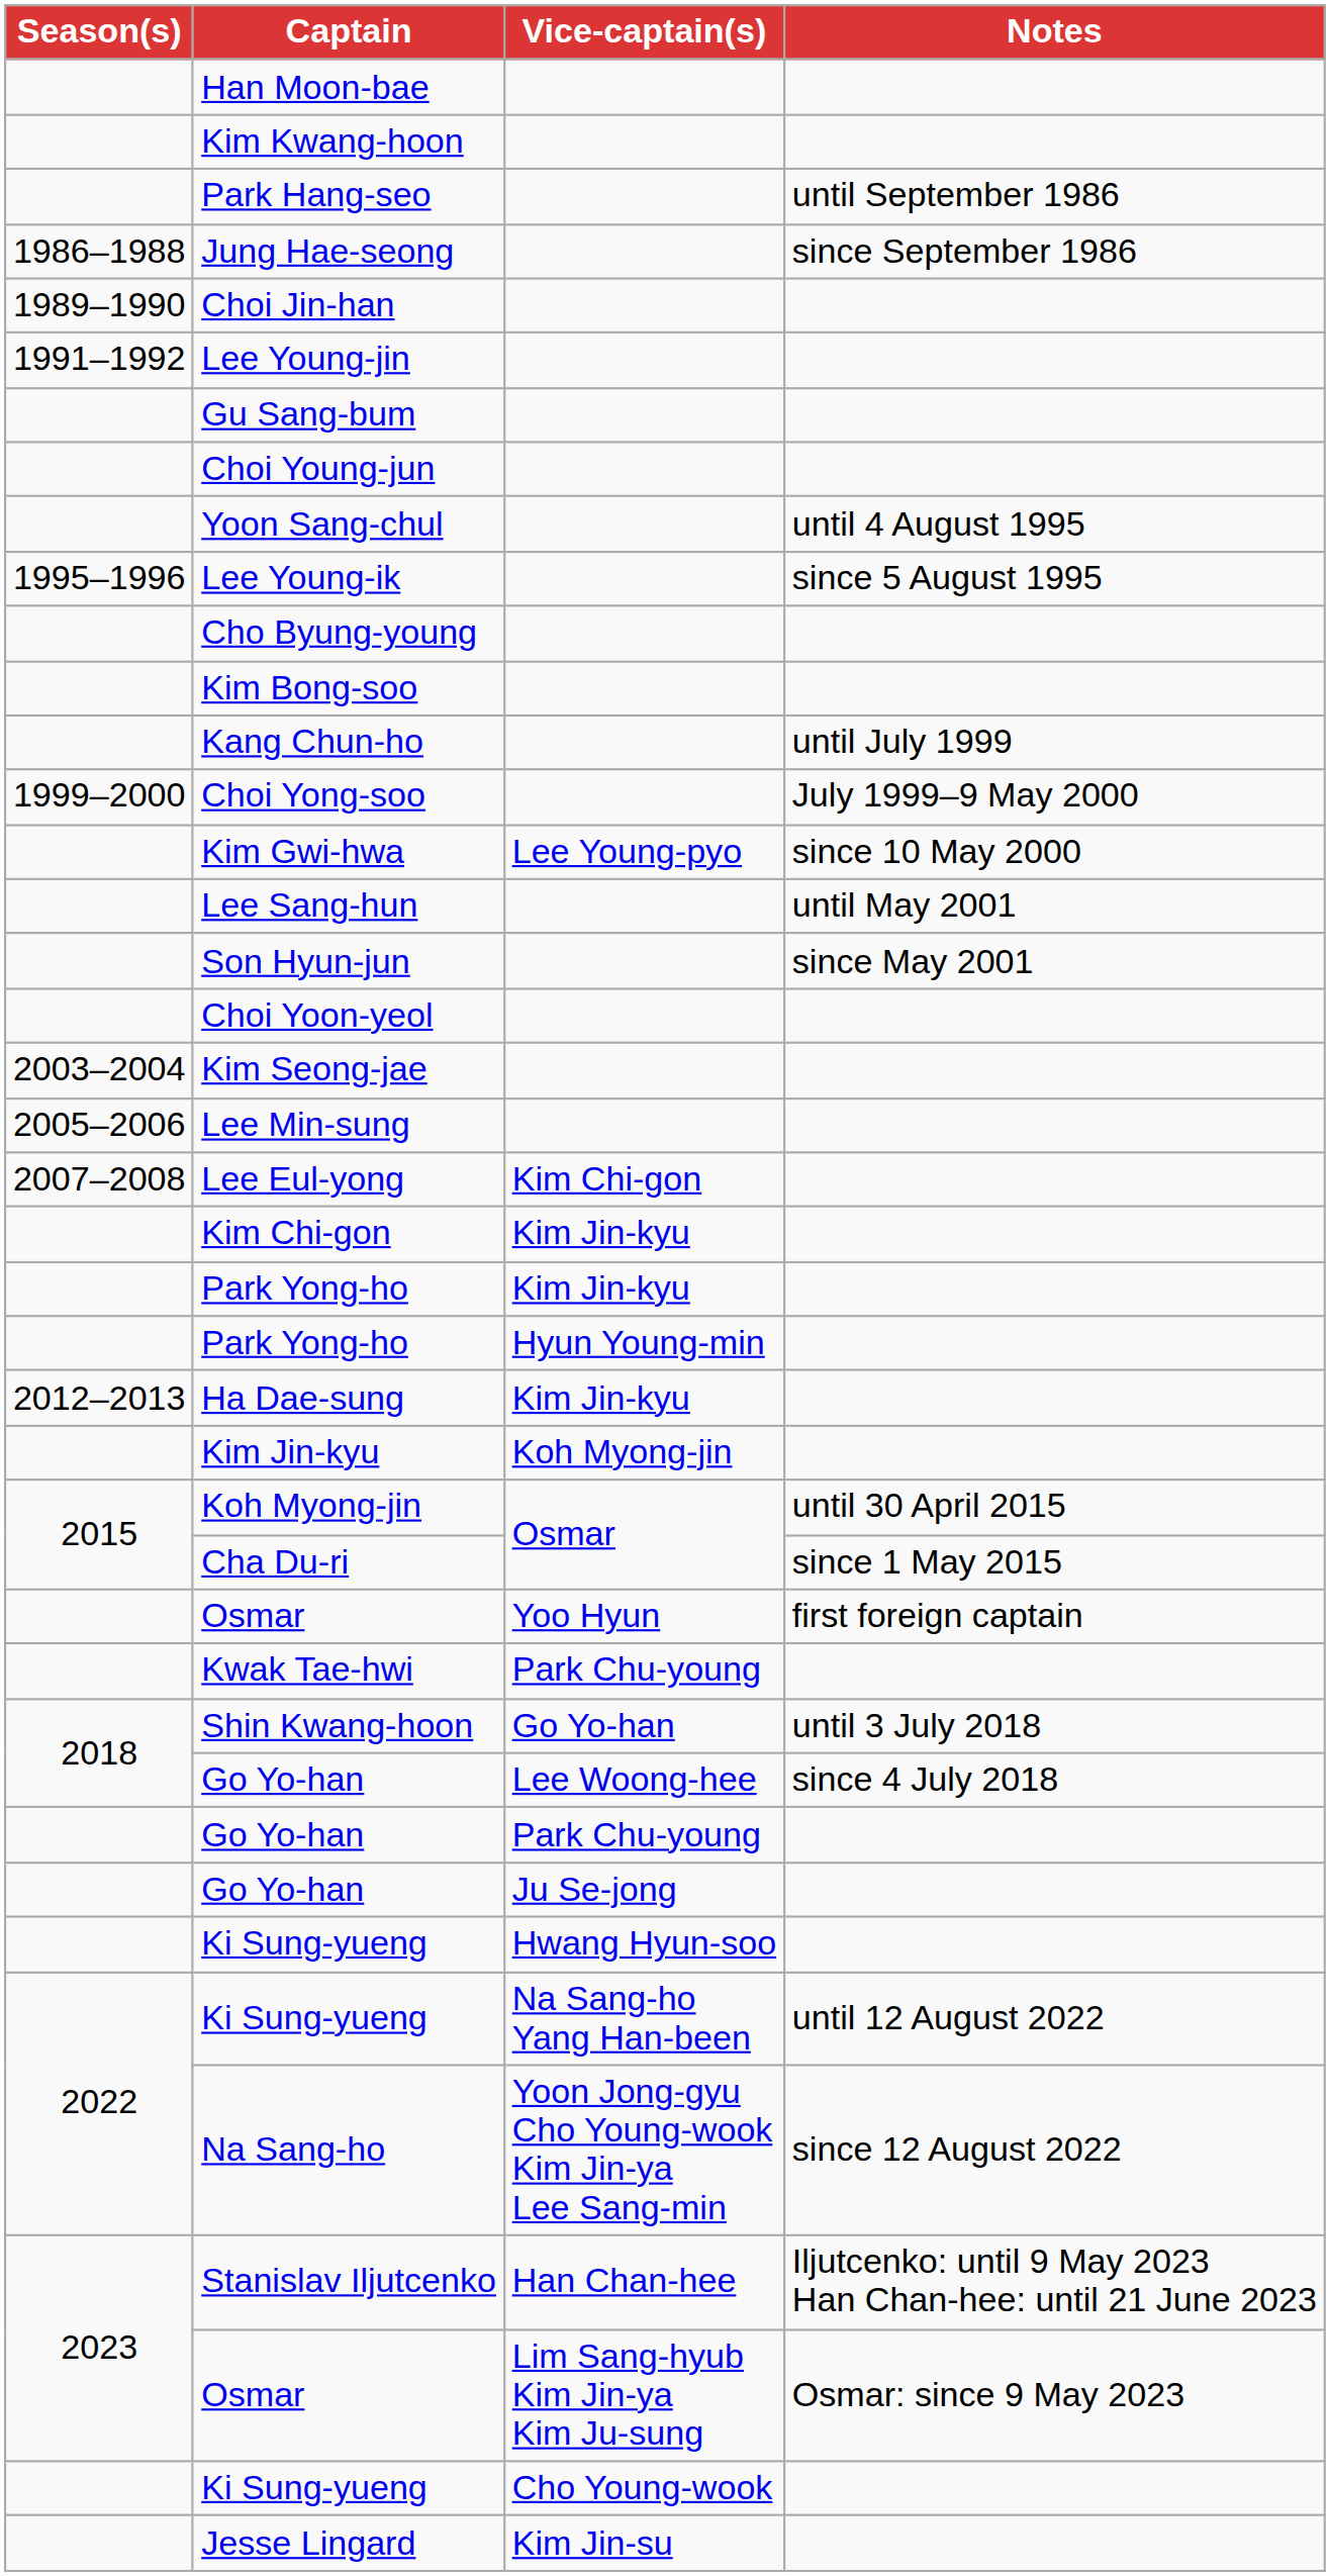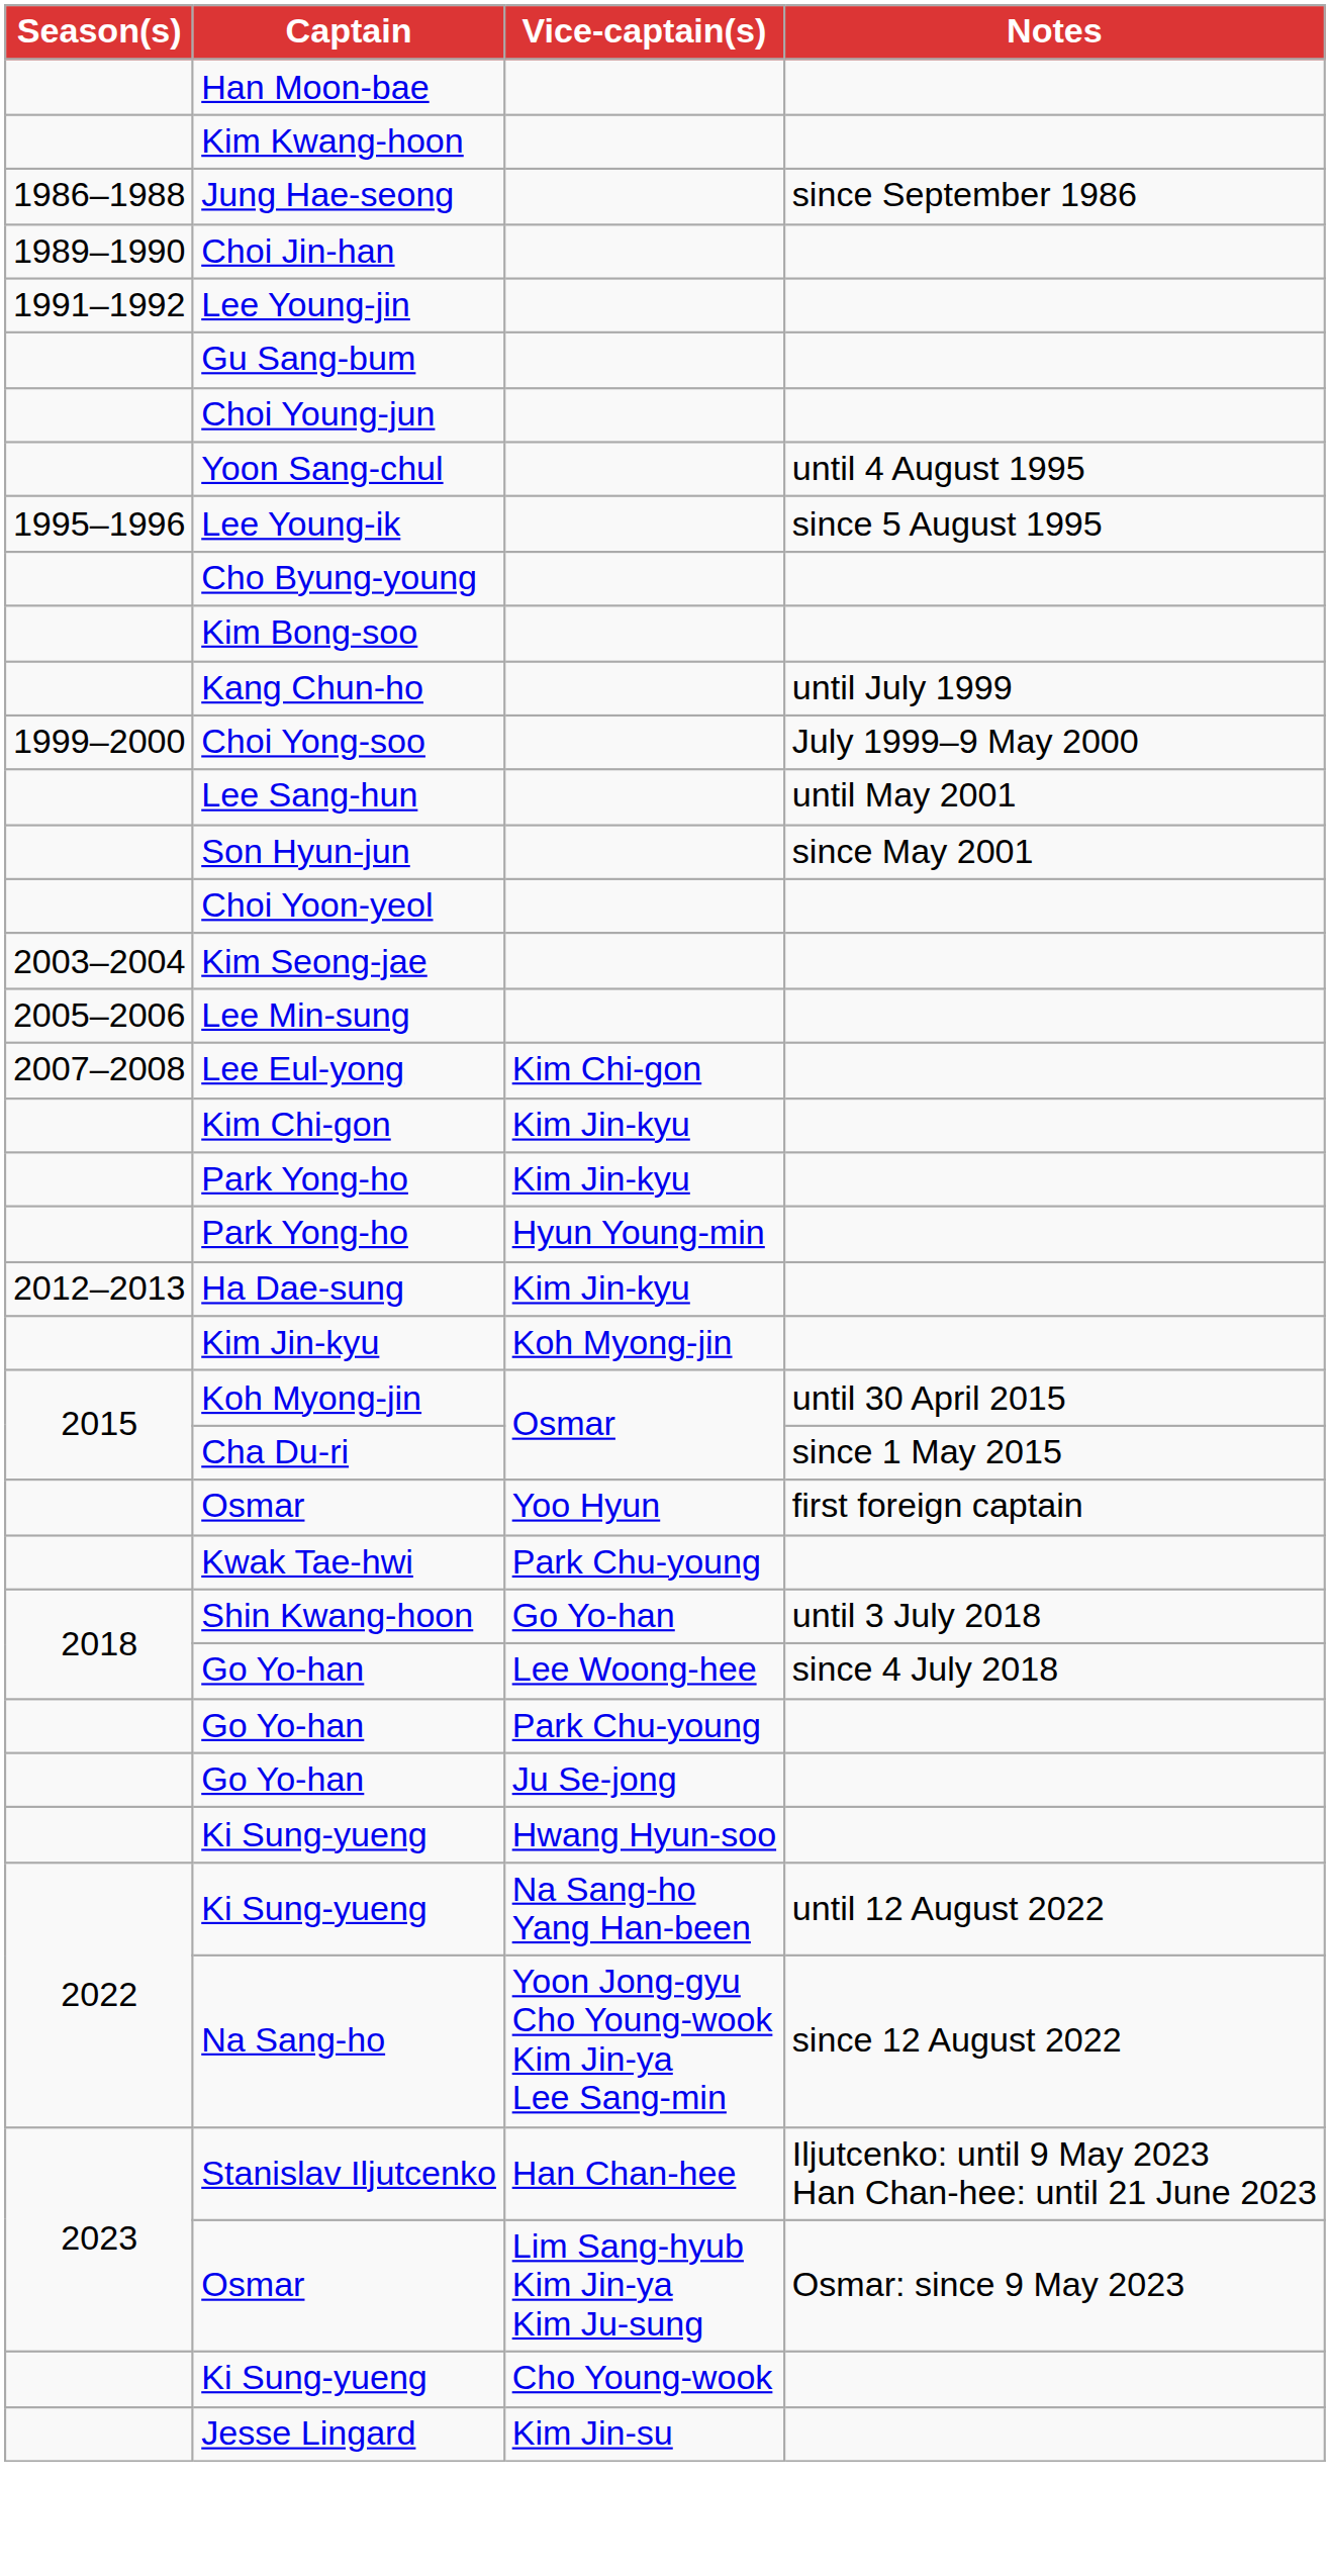 <table class="wikitable">
 <tr>
 <th style="color:#FFFFFF; background:#DC3535;">Season(s)</th>
 <th style="color:#FFFFFF; background:#DC3535;">Captain</th>
 <th style="color:#FFFFFF; background:#DC3535;">Vice-captain(s)</th>
 <th style="color:#FFFFFF; background:#DC3535;">Notes</th>
 </tr>
 <tr>
 <td></td>
 <td> <a href='#'>Han Moon-bae</a></td>
 <td></td>
 <td></td>
 </tr>
 <tr>
 <td></td>
 <td> <a href='#'>Kim Kwang-hoon</a></td>
 <td></td>
 <td></td>
-</tr>
-<tr>
-<td></td>
-<td> <a href='#'>Park Hang-seo</a></td>
-<td></td>
-<td>until September 1986</td>
 </tr>
 <tr>
 <td>1986–1988</td>
 <td> <a href='#'>Jung Hae-seong</a></td>
 <td></td>
 <td>since September 1986</td>
 </tr>
 <tr>
 <td>1989–1990</td>
 <td> <a href='#'>Choi Jin-han</a></td>
 <td></td>
 <td></td>
 </tr>
 <tr>
 <td>1991–1992</td>
 <td> <a href='#'>Lee Young-jin</a></td>
 <td></td>
 <td></td>
 </tr>
 <tr>
 <td></td>
 <td> <a href='#'>Gu Sang-bum</a></td>
 <td></td>
 <td></td>
 </tr>
 <tr>
 <td></td>
 <td> <a href='#'>Choi Young-jun</a></td>
 <td></td>
 <td></td>
 </tr>
 <tr>
 <td></td>
 <td> <a href='#'>Yoon Sang-chul</a></td>
 <td></td>
 <td>until 4 August 1995</td>
 </tr>
 <tr>
 <td>1995–1996</td>
 <td> <a href='#'>Lee Young-ik</a></td>
 <td></td>
 <td>since 5 August 1995</td>
 </tr>
 <tr>
 <td></td>
 <td> <a href='#'>Cho Byung-young</a></td>
 <td></td>
 <td></td>
 </tr>
 <tr>
 <td></td>
 <td> <a href='#'>Kim Bong-soo</a></td>
 <td></td>
 <td></td>
 </tr>
 <tr>
 <td></td>
 <td> <a href='#'>Kang Chun-ho</a></td>
 <td></td>
 <td>until July 1999</td>
 </tr>
 <tr>
 <td>1999–2000</td>
 <td> <a href='#'>Choi Yong-soo</a></td>
 <td></td>
 <td>July 1999–9 May 2000</td>
-</tr>
-<tr>
-<td></td>
-<td> <a href='#'>Kim Gwi-hwa</a></td>
-<td> <a href='#'>Lee Young-pyo</a></td>
-<td>since 10 May 2000</td>
 </tr>
 <tr>
 <td></td>
 <td> <a href='#'>Lee Sang-hun</a></td>
 <td></td>
 <td>until May 2001</td>
 </tr>
 <tr>
 <td></td>
 <td> <a href='#'>Son Hyun-jun</a></td>
 <td></td>
 <td>since May 2001</td>
 </tr>
 <tr>
 <td></td>
 <td> <a href='#'>Choi Yoon-yeol</a></td>
 <td></td>
 <td></td>
 </tr>
 <tr>
 <td>2003–2004</td>
 <td> <a href='#'>Kim Seong-jae</a></td>
 <td></td>
 <td></td>
 </tr>
 <tr>
 <td>2005–2006</td>
 <td> <a href='#'>Lee Min-sung</a></td>
 <td></td>
 <td></td>
 </tr>
 <tr>
 <td>2007–2008</td>
 <td> <a href='#'>Lee Eul-yong</a></td>
 <td> <a href='#'>Kim Chi-gon</a></td>
 <td></td>
 </tr>
 <tr>
 <td></td>
 <td> <a href='#'>Kim Chi-gon</a></td>
 <td> <a href='#'>Kim Jin-kyu</a></td>
 <td></td>
 </tr>
 <tr>
 <td></td>
 <td> <a href='#'>Park Yong-ho</a></td>
 <td> <a href='#'>Kim Jin-kyu</a></td>
 <td></td>
 </tr>
 <tr>
 <td></td>
 <td> <a href='#'>Park Yong-ho</a></td>
 <td> <a href='#'>Hyun Young-min</a></td>
 <td></td>
 </tr>
 <tr>
 <td>2012–2013</td>
 <td> <a href='#'>Ha Dae-sung</a></td>
 <td> <a href='#'>Kim Jin-kyu</a></td>
 <td></td>
 </tr>
 <tr>
 <td></td>
 <td> <a href='#'>Kim Jin-kyu</a></td>
 <td> <a href='#'>Koh Myong-jin</a></td>
 <td></td>
 </tr>
 <tr>
 <td rowspan="2" style="text-align:center;">2015</td>
 <td> <a href='#'>Koh Myong-jin</a></td>
 <td rowspan="2"> <a href='#'>Osmar</a></td>
 <td>until 30 April 2015</td>
 </tr>
 <tr>
 <td> <a href='#'>Cha Du-ri</a></td>
 <td>since 1 May 2015</td>
 </tr>
 <tr>
 <td></td>
 <td> <a href='#'>Osmar</a></td>
 <td> <a href='#'>Yoo Hyun</a></td>
 <td>first foreign captain</td>
 </tr>
 <tr>
 <td></td>
 <td> <a href='#'>Kwak Tae-hwi</a></td>
 <td> <a href='#'>Park Chu-young</a></td>
 <td></td>
 </tr>
 <tr>
 <td rowspan="2" style="text-align:center;">2018</td>
 <td> <a href='#'>Shin Kwang-hoon</a></td>
 <td> <a href='#'>Go Yo-han</a></td>
 <td>until 3 July 2018</td>
 </tr>
 <tr>
 <td> <a href='#'>Go Yo-han</a></td>
 <td> <a href='#'>Lee Woong-hee</a></td>
 <td>since 4 July 2018</td>
 </tr>
 <tr>
 <td></td>
 <td> <a href='#'>Go Yo-han</a></td>
 <td> <a href='#'>Park Chu-young</a></td>
 <td></td>
 </tr>
 <tr>
 <td></td>
 <td> <a href='#'>Go Yo-han</a></td>
 <td> <a href='#'>Ju Se-jong</a></td>
 <td></td>
 </tr>
 <tr>
 <td></td>
 <td> <a href='#'>Ki Sung-yueng</a></td>
 <td> <a href='#'>Hwang Hyun-soo</a></td>
 <td></td>
 </tr>
 <tr>
 <td rowspan="2" style="text-align:center;">2022</td>
 <td> <a href='#'>Ki Sung-yueng</a></td>
 <td> <a href='#'>Na Sang-ho</a> <br>  <a href='#'>Yang Han-been</a></td>
 <td>until 12 August 2022</td>
 </tr>
 <tr>
 <td> <a href='#'>Na Sang-ho</a></td>
 <td> <a href='#'>Yoon Jong-gyu</a><br>  <a href='#'>Cho Young-wook</a> <br>  <a href='#'>Kim Jin-ya</a> <br>  <a href='#'>Lee Sang-min</a></td>
 <td>since 12 August 2022</td>
 </tr>
 <tr>
 <td rowspan="2" style="text-align:center;">2023</td>
 <td> <a href='#'>Stanislav Iljutcenko</a></td>
 <td> <a href='#'>Han Chan-hee</a></td>
 <td>Iljutcenko: until 9 May 2023<br>Han Chan-hee: until 21 June 2023</td>
 </tr>
 <tr>
 <td> <a href='#'>Osmar</a></td>
 <td> <a href='#'>Lim Sang-hyub</a> <br>  <a href='#'>Kim Jin-ya</a> <br>  <a href='#'>Kim Ju-sung</a></td>
 <td>Osmar: since 9 May 2023</td>
 </tr>
 <tr>
 <td></td>
 <td> <a href='#'>Ki Sung-yueng</a></td>
 <td> <a href='#'>Cho Young-wook</a></td>
 <td></td>
 </tr>
 <tr>
 <td></td>
 <td> <a href='#'>Jesse Lingard</a></td>
 <td> <a href='#'>Kim Jin-su</a></td>
 <td></td>
 </tr>
 </table>
